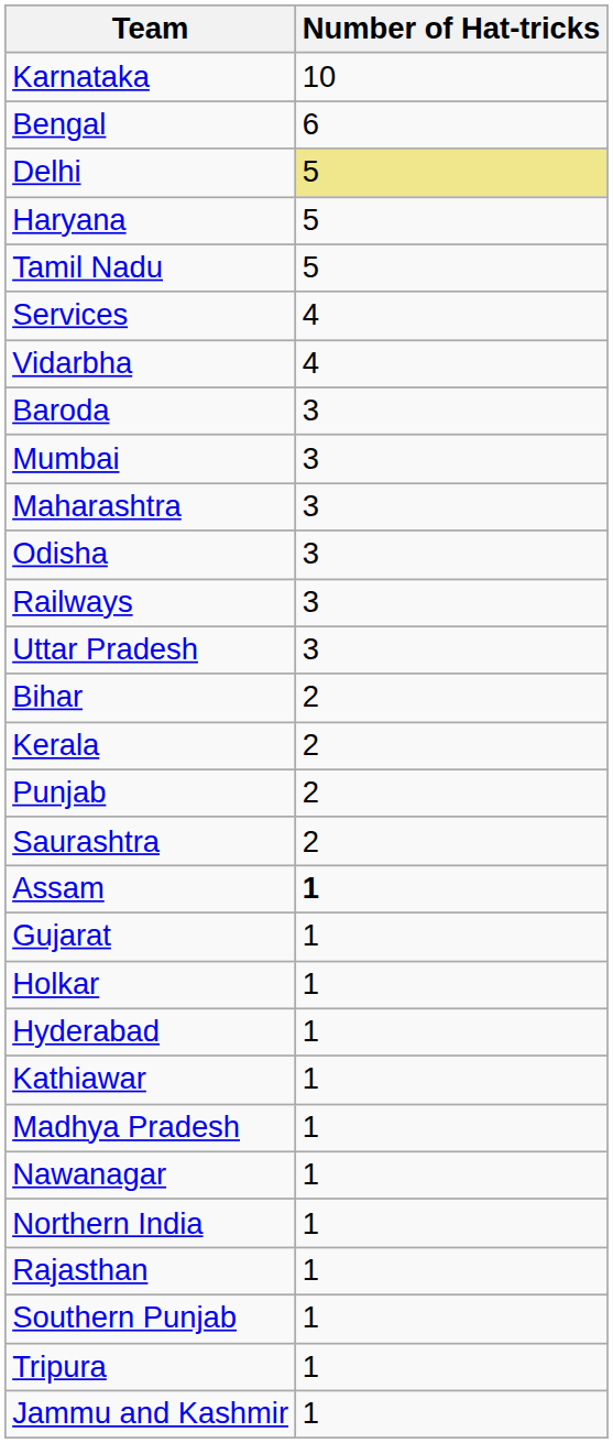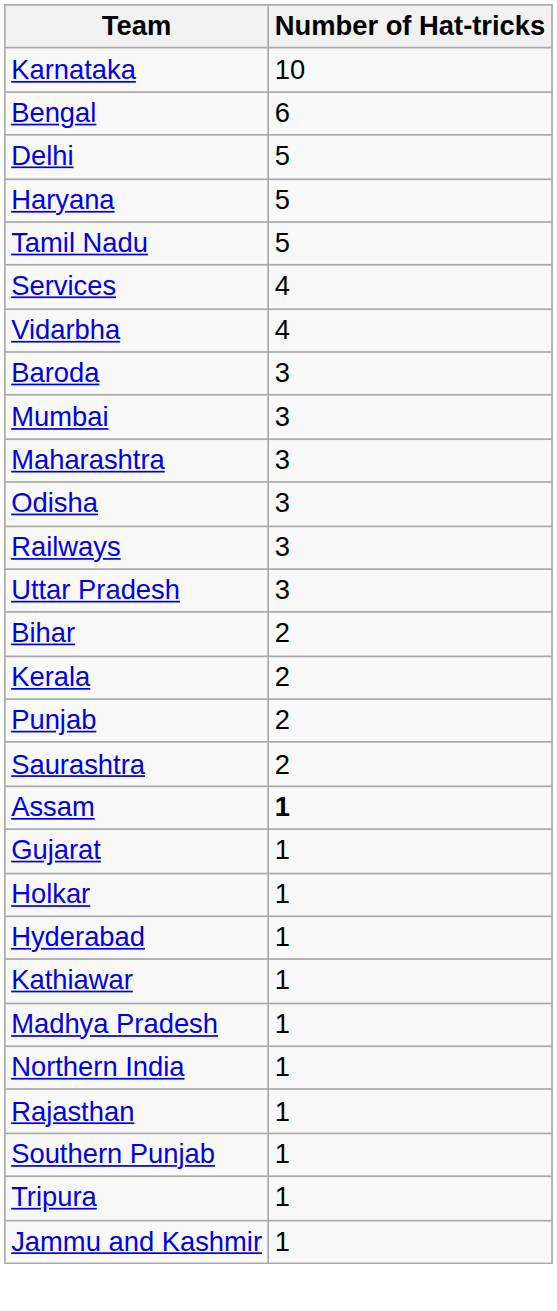 <table class="wikitable sortable">
 <tr>
 <th>Team</th>
 <th>Number of Hat-tricks</th>
 </tr>
 <tr>
 <td><a href='#'>Karnataka</a></td>
 <td>10</td>
 </tr>
 <tr>
 <td><a href='#'>Bengal</a></td>
 <td>6</td>
 </tr>
 <tr>
 <td><a href='#'>Delhi</a></td>
-<td style="background: khaki;">5</td>
+<td>5</td>
 </tr>
 <tr>
 <td><a href='#'>Haryana</a></td>
 <td>5</td>
 </tr>
 <tr>
 <td><a href='#'>Tamil Nadu</a></td>
 <td>5</td>
 </tr>
 <tr>
 <td><a href='#'>Services</a></td>
 <td>4</td>
 </tr>
 <tr>
 <td><a href='#'>Vidarbha</a></td>
 <td>4</td>
 </tr>
 <tr>
 <td><a href='#'>Baroda</a></td>
 <td>3</td>
 </tr>
 <tr>
 <td><a href='#'>Mumbai</a></td>
 <td>3</td>
 </tr>
 <tr>
 <td><a href='#'>Maharashtra</a></td>
 <td>3</td>
 </tr>
 <tr>
 <td><a href='#'>Odisha</a></td>
 <td>3</td>
 </tr>
 <tr>
 <td><a href='#'>Railways</a></td>
 <td>3</td>
 </tr>
 <tr>
 <td><a href='#'>Uttar Pradesh</a></td>
 <td>3</td>
 </tr>
 <tr>
 <td><a href='#'>Bihar</a></td>
 <td>2</td>
 </tr>
 <tr>
 <td><a href='#'>Kerala</a></td>
 <td>2</td>
 </tr>
 <tr>
 <td><a href='#'>Punjab</a></td>
 <td>2</td>
 </tr>
 <tr>
 <td><a href='#'>Saurashtra</a></td>
 <td>2</td>
 </tr>
 <tr>
 <td><a href='#'>Assam</a></td>
 <td><strong>1</strong></td>
 </tr>
 <tr>
 <td><a href='#'>Gujarat</a></td>
 <td>1</td>
 </tr>
 <tr>
 <td><a href='#'>Holkar</a></td>
 <td>1</td>
 </tr>
 <tr>
 <td><a href='#'>Hyderabad</a></td>
 <td>1</td>
 </tr>
 <tr>
 <td><a href='#'>Kathiawar</a></td>
 <td>1</td>
 </tr>
 <tr>
 <td><a href='#'>Madhya Pradesh</a></td>
 <td>1</td>
 </tr>
 <tr>
-<td><a href='#'>Nawanagar</a></td>
-<td>1</td>
-</tr>
-<tr>
 <td><a href='#'>Northern India</a></td>
 <td>1</td>
 </tr>
 <tr>
 <td><a href='#'>Rajasthan</a></td>
 <td>1</td>
 </tr>
 <tr>
 <td><a href='#'>Southern Punjab</a></td>
 <td>1</td>
 </tr>
 <tr>
 <td><a href='#'>Tripura</a></td>
 <td>1</td>
 </tr>
 <tr>
 <td><a href='#'>Jammu and Kashmir</a></td>
 <td>1</td>
 </tr>
 </table>
